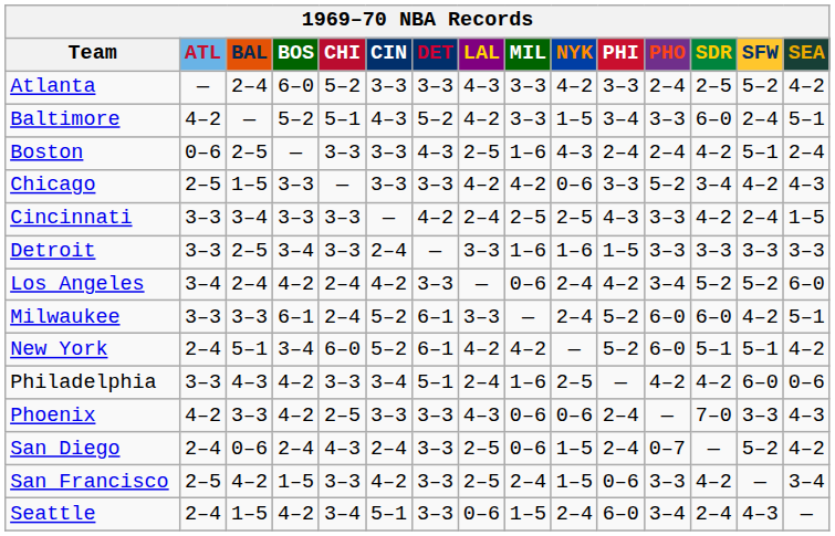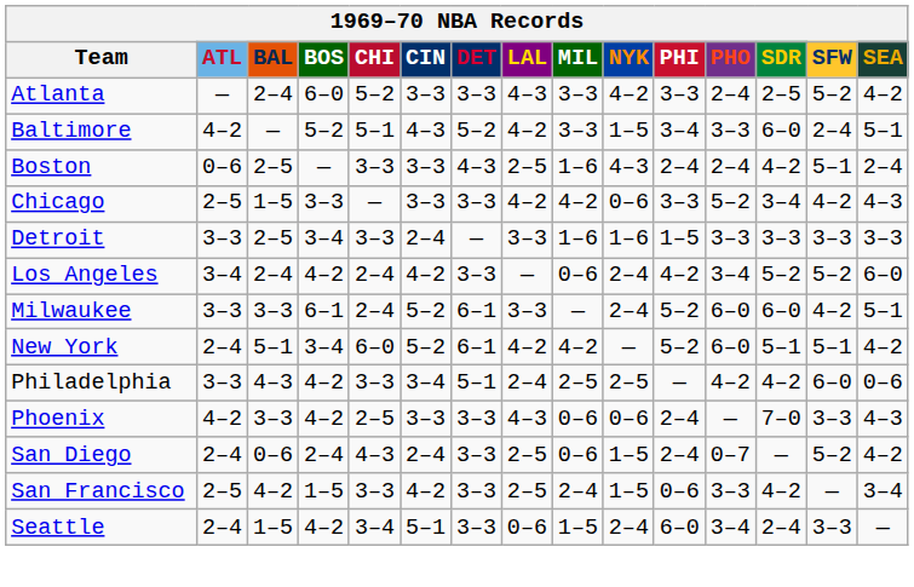 <table class="wikitable" style="font-size:95%; text-align:center;">
 <tr>
 <th colspan=15>1969–70 NBA Records</th>
 </tr>
 <tr>
 <th width=100>Team</th>
 <th style="background:#69B3E6;color:#C70F2E;width=35">ATL</th>
 <th style="background:#E45206;color:#012854;width=35">BAL</th>
 <th style="background:#006400;color:#FFFFFF;width=35">BOS</th>
 <th style="background:#BA0C2F;color:#FFFFFF;width=35">CHI</th>
 <th style="background:#012F6B;color:#FFFFFF;width=35">CIN</th>
 <th style="background:#012F6B;color:#D40032;width=35">DET</th>
 <th style="background:#800080;color:#FFD700;width=35">LAL</th>
 <th style="background:#006400;color:#FFFFFF;width=35">MIL</th>
 <th style="background:#003EA4;color:#FF8C00;width=35">NYK</th>
 <th style="background:#C90F2E;color:#FFFFFF;width=35">PHI</th>
 <th style="background:#702F8B;color:#FA4417;width=35">PHO</th>
 <th style="background:#00843D;color:#FFCC00;width=35">SDR</th>
 <th style="background:#FFC62C;color:#012F6B;width=35">SFW</th>
 <th style="background:#173F36;color:#EBAA00;width=35">SEA</th>
 </tr>
 <tr>
 <td style="text-align:left;"><a href='#'>Atlanta</a></td>
 <td>—</td>
 <td>2–4</td>
 <td>6–0</td>
 <td>5–2</td>
 <td>3–3</td>
 <td>3–3</td>
 <td>4–3</td>
 <td>3–3</td>
 <td>4–2</td>
 <td>3–3</td>
 <td>2–4</td>
 <td>2–5</td>
 <td>5–2</td>
 <td>4–2</td>
 </tr>
 <tr>
 <td style="text-align:left;"><a href='#'>Baltimore</a></td>
 <td>4–2</td>
 <td>—</td>
 <td>5–2</td>
 <td>5–1</td>
 <td>4–3</td>
 <td>5–2</td>
 <td>4–2</td>
 <td>3–3</td>
 <td>1–5</td>
 <td>3–4</td>
 <td>3–3</td>
 <td>6–0</td>
 <td>2–4</td>
 <td>5–1</td>
 </tr>
 <tr>
 <td style="text-align:left;"><a href='#'>Boston</a></td>
 <td>0–6</td>
 <td>2–5</td>
 <td>—</td>
 <td>3–3</td>
 <td>3–3</td>
 <td>4–3</td>
 <td>2–5</td>
 <td>1–6</td>
 <td>4–3</td>
 <td>2–4</td>
 <td>2–4</td>
 <td>4–2</td>
 <td>5–1</td>
 <td>2–4</td>
 </tr>
 <tr>
 <td style="text-align:left;"><a href='#'>Chicago</a></td>
 <td>2–5</td>
 <td>1–5</td>
 <td>3–3</td>
 <td>—</td>
 <td>3–3</td>
 <td>3–3</td>
 <td>4–2</td>
 <td>4–2</td>
 <td>0–6</td>
 <td>3–3</td>
 <td>5–2</td>
 <td>3–4</td>
 <td>4–2</td>
 <td>4–3</td>
 </tr>
 <tr>
-<td style="text-align:left;"><a href='#'>Cincinnati</a></td>
-<td>3–3</td>
-<td>3–4</td>
-<td>3–3</td>
-<td>3–3</td>
-<td>—</td>
-<td>4–2</td>
-<td>2–4</td>
-<td>2–5</td>
-<td>2–5</td>
-<td>4–3</td>
-<td>3–3</td>
-<td>4–2</td>
-<td>2–4</td>
-<td>1–5</td>
-</tr>
-<tr>
 <td style="text-align:left;"><a href='#'>Detroit</a></td>
 <td>3–3</td>
 <td>2–5</td>
 <td>3–4</td>
 <td>3–3</td>
 <td>2–4</td>
 <td>—</td>
 <td>3–3</td>
 <td>1–6</td>
 <td>1–6</td>
 <td>1–5</td>
 <td>3–3</td>
 <td>3–3</td>
 <td>3–3</td>
 <td>3–3</td>
 </tr>
 <tr>
 <td style="text-align:left;"><a href='#'>Los Angeles</a></td>
 <td>3–4</td>
 <td>2–4</td>
 <td>4–2</td>
 <td>2–4</td>
 <td>4–2</td>
 <td>3–3</td>
 <td>—</td>
 <td>0–6</td>
 <td>2–4</td>
 <td>4–2</td>
 <td>3–4</td>
 <td>5–2</td>
 <td>5–2</td>
 <td>6–0</td>
 </tr>
 <tr>
 <td style="text-align:left;"><a href='#'>Milwaukee</a></td>
 <td>3–3</td>
 <td>3–3</td>
 <td>6–1</td>
 <td>2–4</td>
 <td>5–2</td>
 <td>6–1</td>
 <td>3–3</td>
 <td>—</td>
 <td>2–4</td>
 <td>5–2</td>
 <td>6–0</td>
 <td>6–0</td>
 <td>4–2</td>
 <td>5–1</td>
 </tr>
 <tr>
 <td style="text-align:left;"><a href='#'>New York</a></td>
 <td>2–4</td>
 <td>5–1</td>
 <td>3–4</td>
 <td>6–0</td>
 <td>5–2</td>
 <td>6–1</td>
 <td>4–2</td>
 <td>4–2</td>
 <td>—</td>
 <td>5–2</td>
 <td>6–0</td>
 <td>5–1</td>
 <td>5–1</td>
 <td>4–2</td>
 </tr>
 <tr>
 <td style="text-align:left;">Philadelphia</td>
 <td>3–3</td>
 <td>4–3</td>
 <td>4–2</td>
 <td>3–3</td>
 <td>3–4</td>
 <td>5–1</td>
 <td>2–4</td>
-<td>1–6</td>
+<td>2–5</td>
 <td>2–5</td>
 <td>—</td>
 <td>4–2</td>
 <td>4–2</td>
 <td>6–0</td>
 <td>0–6</td>
 </tr>
 <tr>
 <td style="text-align:left;"><a href='#'>Phoenix</a></td>
 <td>4–2</td>
 <td>3–3</td>
 <td>4–2</td>
 <td>2–5</td>
 <td>3–3</td>
 <td>3–3</td>
 <td>4–3</td>
 <td>0–6</td>
 <td>0–6</td>
 <td>2–4</td>
 <td>—</td>
 <td>7–0</td>
 <td>3–3</td>
 <td>4–3</td>
 </tr>
 <tr>
 <td style="text-align:left;"><a href='#'>San Diego</a></td>
 <td>2–4</td>
 <td>0–6</td>
 <td>2–4</td>
 <td>4–3</td>
 <td>2–4</td>
 <td>3–3</td>
 <td>2–5</td>
 <td>0–6</td>
 <td>1–5</td>
 <td>2–4</td>
 <td>0–7</td>
 <td>—</td>
 <td>5–2</td>
 <td>4–2</td>
 </tr>
 <tr>
 <td style="text-align:left;"><a href='#'>San Francisco</a></td>
 <td>2–5</td>
 <td>4–2</td>
 <td>1–5</td>
 <td>3–3</td>
 <td>4–2</td>
 <td>3–3</td>
 <td>2–5</td>
 <td>2–4</td>
 <td>1–5</td>
 <td>0–6</td>
 <td>3–3</td>
 <td>4–2</td>
 <td>—</td>
 <td>3–4</td>
 </tr>
 <tr>
 <td style="text-align:left;"><a href='#'>Seattle</a></td>
 <td>2–4</td>
 <td>1–5</td>
 <td>4–2</td>
 <td>3–4</td>
 <td>5–1</td>
 <td>3–3</td>
 <td>0–6</td>
 <td>1–5</td>
 <td>2–4</td>
 <td>6–0</td>
 <td>3–4</td>
 <td>2–4</td>
-<td>4–3</td>
+<td>3–3</td>
 <td>—</td>
 </tr>
 </table>
